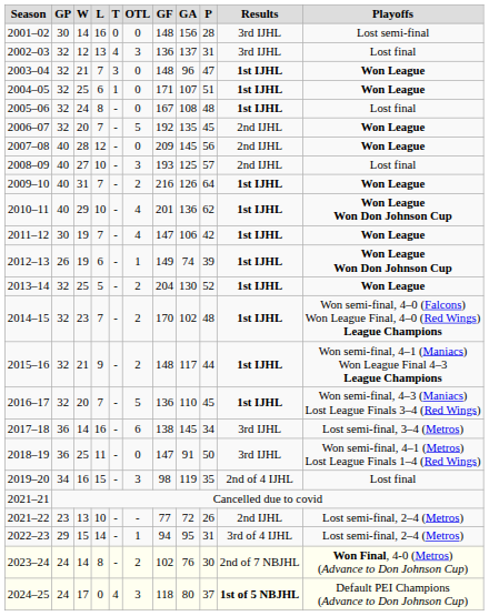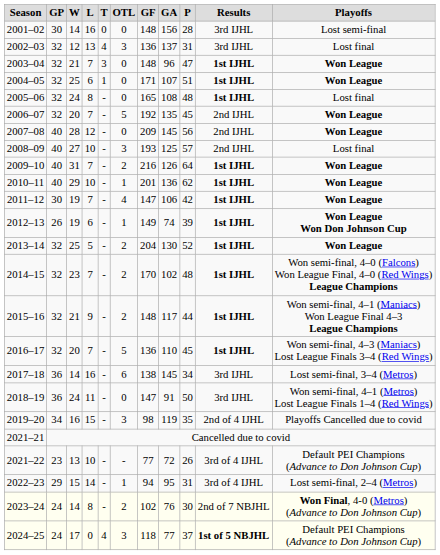 <table class="wikitable">
 <tr align="center"  bgcolor="#dddddd">
 <td><strong>Season</strong></td>
 <td><strong>GP</strong></td>
 <td><strong>W</strong></td>
 <td><strong>L</strong></td>
 <td><strong>T</strong></td>
 <td><strong>OTL</strong></td>
 <td><strong>GF</strong></td>
 <td><strong>GA</strong></td>
 <td><strong>P</strong></td>
 <td><strong>Results</strong></td>
 <td><strong>Playoffs</strong></td>
 </tr>
 <tr align="center">
 <td>2001–02</td>
 <td>30</td>
 <td>14</td>
 <td>16</td>
 <td>0</td>
 <td>0</td>
 <td>148</td>
 <td>156</td>
 <td>28</td>
 <td>3rd IJHL</td>
 <td>Lost semi-final</td>
 </tr>
 <tr align="center">
 <td>2002–03</td>
 <td>32</td>
 <td>12</td>
 <td>13</td>
 <td>4</td>
 <td>3</td>
 <td>136</td>
 <td>137</td>
 <td>31</td>
 <td>3rd IJHL</td>
 <td>Lost final</td>
 </tr>
 <tr align="center">
 <td>2003–04</td>
 <td>32</td>
 <td>21</td>
 <td>7</td>
 <td>3</td>
 <td>0</td>
 <td>148</td>
 <td>96</td>
 <td>47</td>
 <td><strong>1st IJHL</strong></td>
 <td><strong>Won League</strong></td>
 </tr>
 <tr align="center">
 <td>2004–05</td>
 <td>32</td>
 <td>25</td>
 <td>6</td>
 <td>1</td>
 <td>0</td>
 <td>171</td>
 <td>107</td>
 <td>51</td>
 <td><strong>1st IJHL</strong></td>
 <td><strong>Won League</strong></td>
 </tr>
 <tr align="center">
 <td>2005–06</td>
 <td>32</td>
 <td>24</td>
 <td>8</td>
 <td>-</td>
 <td>0</td>
-<td>167</td>
+<td>165</td>
 <td>108</td>
 <td>48</td>
 <td><strong>1st IJHL</strong></td>
 <td>Lost final</td>
 </tr>
 <tr align="center">
 <td>2006–07</td>
 <td>32</td>
 <td>20</td>
 <td>7</td>
 <td>-</td>
 <td>5</td>
 <td>192</td>
 <td>135</td>
 <td>45</td>
 <td>2nd IJHL</td>
 <td><strong>Won League</strong></td>
 </tr>
 <tr align="center">
 <td>2007–08</td>
 <td>40</td>
 <td>28</td>
 <td>12</td>
 <td>-</td>
 <td>0</td>
 <td>209</td>
 <td>145</td>
 <td>56</td>
 <td>2nd IJHL</td>
 <td><strong>Won League</strong></td>
 </tr>
 <tr align="center">
 <td>2008–09</td>
 <td>40</td>
 <td>27</td>
 <td>10</td>
 <td>-</td>
 <td>3</td>
 <td>193</td>
 <td>125</td>
 <td>57</td>
 <td>2nd IJHL</td>
 <td>Lost final</td>
 </tr>
 <tr align="center">
 <td>2009–10</td>
 <td>40</td>
 <td>31</td>
 <td>7</td>
 <td>-</td>
 <td>2</td>
 <td>216</td>
 <td>126</td>
 <td>64</td>
 <td><strong>1st IJHL</strong></td>
 <td><strong>Won League</strong></td>
 </tr>
 <tr align="center">
 <td>2010–11</td>
 <td>40</td>
 <td>29</td>
 <td>10</td>
 <td>-</td>
-<td>4</td>
+<td>1</td>
 <td>201</td>
 <td>136</td>
 <td>62</td>
 <td><strong>1st IJHL</strong></td>
-<td><strong>Won League</strong><br><strong>Won Don Johnson Cup</strong></td>
+<td><strong>Won League</strong></td>
 </tr>
 <tr align="center">
 <td>2011–12</td>
 <td>30</td>
 <td>19</td>
 <td>7</td>
 <td>-</td>
 <td>4</td>
 <td>147</td>
 <td>106</td>
 <td>42</td>
 <td><strong>1st IJHL</strong></td>
 <td><strong>Won League</strong></td>
 </tr>
 <tr align="center">
 <td>2012–13</td>
 <td>26</td>
 <td>19</td>
 <td>6</td>
 <td>-</td>
 <td>1</td>
 <td>149</td>
 <td>74</td>
 <td>39</td>
 <td><strong>1st IJHL</strong></td>
 <td><strong>Won League</strong><br><strong>Won Don Johnson Cup</strong></td>
 </tr>
 <tr align="center">
 <td>2013–14</td>
 <td>32</td>
 <td>25</td>
 <td>5</td>
 <td>-</td>
 <td>2</td>
 <td>204</td>
 <td>130</td>
 <td>52</td>
 <td><strong>1st IJHL</strong></td>
 <td><strong>Won League</strong></td>
 </tr>
 <tr align="center">
 <td>2014–15</td>
 <td>32</td>
 <td>23</td>
 <td>7</td>
 <td>-</td>
 <td>2</td>
 <td>170</td>
 <td>102</td>
 <td>48</td>
 <td><strong>1st IJHL</strong></td>
 <td>Won semi-final, 4–0 (<a href='#'>Falcons</a>)<br>Won League Final, 4–0 (<a href='#'>Red Wings</a>)<br><strong>League Champions</strong></td>
 </tr>
 <tr align="center">
 <td>2015–16</td>
 <td>32</td>
 <td>21</td>
 <td>9</td>
 <td>-</td>
 <td>2</td>
 <td>148</td>
 <td>117</td>
 <td>44</td>
 <td><strong>1st IJHL</strong></td>
 <td>Won semi-final, 4–1 (<a href='#'>Maniacs</a>)<br>Won League Final 4–3 <br><strong>League Champions</strong></td>
 </tr>
 <tr align="center">
 <td>2016–17</td>
 <td>32</td>
 <td>20</td>
 <td>7</td>
 <td>-</td>
 <td>5</td>
 <td>136</td>
 <td>110</td>
 <td>45</td>
 <td><strong>1st IJHL</strong></td>
 <td>Won semi-final, 4–3 (<a href='#'>Maniacs</a>)<br>Lost League Finals 3–4 (<a href='#'>Red Wings</a>)</td>
 </tr>
 <tr align="center">
 <td>2017–18</td>
 <td>36</td>
 <td>14</td>
 <td>16</td>
 <td>-</td>
 <td>6</td>
 <td>138</td>
 <td>145</td>
 <td>34</td>
 <td>3rd IJHL</td>
 <td>Lost semi-final, 3–4 (<a href='#'>Metros</a>)</td>
 </tr>
 <tr align="center">
 <td>2018–19</td>
 <td>36</td>
-<td>25</td>
+<td>24</td>
 <td>11</td>
 <td>-</td>
 <td>0</td>
 <td>147</td>
 <td>91</td>
 <td>50</td>
 <td>3rd IJHL</td>
 <td>Won semi-final, 4–1 (<a href='#'>Metros</a>)<br>Lost League Finals 1–4 (<a href='#'>Red Wings</a>)</td>
 </tr>
 <tr align="center">
 <td>2019–20</td>
 <td>34</td>
 <td>16</td>
 <td>15</td>
 <td>-</td>
 <td>3</td>
 <td>98</td>
 <td>119</td>
 <td>35</td>
 <td>2nd of 4 IJHL</td>
-<td>Lost final</td>
+<td>Playoffs Cancelled due to covid</td>
 </tr>
 <tr align="center">
 <td>2021–21</td>
 <td colspan=10>Cancelled due to covid</td>
 </tr>
 <tr align="center">
 <td>2021–22</td>
 <td>23</td>
 <td>13</td>
 <td>10</td>
 <td>-</td>
 <td>-</td>
 <td>77</td>
 <td>72</td>
 <td>26</td>
-<td>2nd IJHL</td>
-<td>Lost semi-final, 2–4 (<a href='#'>Metros</a>)</td>
+<td>3rd of 4 IJHL</td>
+<td>Default PEI Champions<br>(<em>Advance to Don Johnson Cup</em>)</td>
 </tr>
 <tr align="center">
 <td>2022–23</td>
 <td>29</td>
 <td>15</td>
 <td>14</td>
 <td>-</td>
 <td>1</td>
 <td>94</td>
 <td>95</td>
 <td>31</td>
 <td>3rd of 4 IJHL</td>
 <td>Lost semi-final, 2–4 (<a href='#'>Metros</a>)</td>
 </tr>
 <tr align="center"  bgcolor="ivory">
 <td>2023–24</td>
 <td>24</td>
 <td>14</td>
 <td>8</td>
 <td>-</td>
 <td>2</td>
 <td>102</td>
 <td>76</td>
 <td>30</td>
 <td>2nd of 7 NBJHL</td>
 <td><strong>Won Final</strong>, 4-0 (<a href='#'>Metros</a>)<br>(<em>Advance to Don Johnson Cup</em>)</td>
 </tr>
 <tr align="center"  bgcolor="ivory">
 <td>2024–25</td>
 <td>24</td>
 <td>17</td>
 <td>0</td>
 <td>4</td>
 <td>3</td>
 <td>118</td>
-<td>80</td>
+<td>77</td>
 <td>37</td>
 <td><strong>1st of 5 NBJHL</strong></td>
 <td>Default PEI Champions<br>(<em>Advance to Don Johnson Cup</em>)</td>
 </tr>
 </table>
